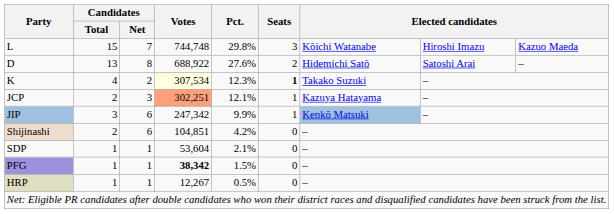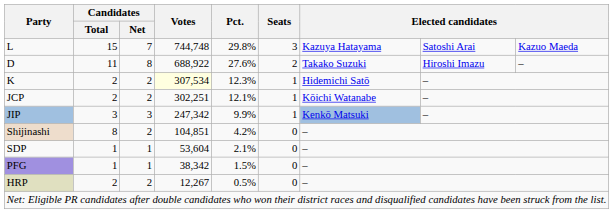 <table class="wikitable">
 <tr>
 <th rowspan="2">Party</th>
 <th colspan="2">Candidates</th>
 <th rowspan="2">Votes</th>
 <th rowspan="2">Pct.</th>
 <th rowspan="2">Seats</th>
 <th colspan="3" rowspan="2">Elected candidates</th>
 </tr>
 <tr>
 <th>Total</th>
 <th>Net</th>
 </tr>
 <tr>
 <td>L</td>
 <td align="right">15</td>
 <td align="right">7</td>
 <td align="right">744,748</td>
 <td align="right">29.8%</td>
 <td align="right">3</td>
-<td><a href='#'>Kōichi Watanabe</a></td>
-<td><a href='#'>Hiroshi Imazu</a></td>
+<td><a href='#'>Kazuya Hatayama</a></td>
+<td><a href='#'>Satoshi Arai</a></td>
 <td><a href='#'>Kazuo Maeda</a></td>
 </tr>
 <tr>
 <td>D</td>
-<td align="right">13</td>
+<td align="right">11</td>
 <td align="right">8</td>
 <td align="right">688,922</td>
 <td align="right">27.6%</td>
 <td align="right">2</td>
-<td><a href='#'>Hidemichi Satō</a></td>
-<td><a href='#'>Satoshi Arai</a></td>
+<td><a href='#'>Takako Suzuki</a></td>
+<td><a href='#'>Hiroshi Imazu</a></td>
 <td>–</td>
 </tr>
 <tr>
 <td>K</td>
-<td align="right">4</td>
+<td align="right">2</td>
 <td align="right">2</td>
 <td align="right" style="background: lightyellow;">307,534</td>
 <td align="right">12.3%</td>
-<td align="right"><strong>1</strong></td>
-<td><a href='#'>Takako Suzuki</a></td>
+<td align="right">1</td>
+<td><a href='#'>Hidemichi Satō</a></td>
 <td colspan="2">–</td>
 </tr>
 <tr>
 <td>JCP</td>
 <td align="right">2</td>
-<td align="right">3</td>
-<td align="right" style="background: lightsalmon;">302,251</td>
+<td align="right">2</td>
+<td align="right">302,251</td>
 <td align="right">12.1%</td>
 <td align="right">1</td>
-<td><a href='#'>Kazuya Hatayama</a></td>
+<td><a href='#'>Kōichi Watanabe</a></td>
 <td colspan="2">–</td>
 </tr>
 <tr>
 <td bgcolor="#A0C0E0">JIP</td>
 <td align="right">3</td>
-<td align="right">6</td>
+<td align="right">3</td>
 <td align="right">247,342</td>
 <td align="right">9.9%</td>
 <td align="right">1</td>
 <td bgcolor="#A0C0E0"><a href='#'>Kenkō Matsuki</a></td>
 <td colspan="2">–</td>
 </tr>
 <tr>
 <td bgcolor="#EDC">Shijinashi</td>
+<td align="right">8</td>
 <td align="right">2</td>
-<td align="right">6</td>
 <td align="right">104,851</td>
 <td align="right">4.2%</td>
 <td align="right">0</td>
 <td colspan="3">–</td>
 </tr>
 <tr>
 <td>SDP</td>
 <td align="right">1</td>
 <td align="right">1</td>
 <td align="right">53,604</td>
 <td align="right">2.1%</td>
 <td align="right">0</td>
 <td colspan="3">–</td>
 </tr>
 <tr>
 <td bgcolor="#A090E0">PFG</td>
 <td align="right">1</td>
 <td align="right">1</td>
-<td align="right"><strong>38,342</strong></td>
+<td align="right">38,342</td>
 <td align="right">1.5%</td>
 <td align="right">0</td>
 <td colspan="3">–</td>
 </tr>
 <tr>
 <td bgcolor="#E0E0C0">HRP</td>
-<td align="right">1</td>
-<td align="right">1</td>
+<td align="right">2</td>
+<td align="right">2</td>
 <td align="right">12,267</td>
 <td align="right">0.5%</td>
 <td align="right">0</td>
 <td colspan="3">–</td>
 </tr>
 <tr>
 <td colspan="9"><em>Net: Eligible PR candidates after double candidates who won their district races and disqualified candidates have been struck from the list.</em></td>
 </tr>
 </table>
